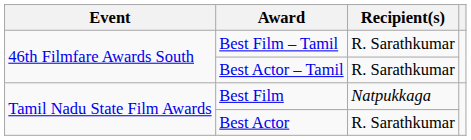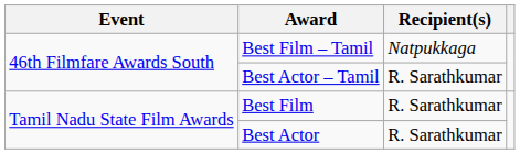 <table class="wikitable">
 <tr>
 <th>Event</th>
 <th>Award</th>
 <th>Recipient(s)</th>
 <th></th>
 </tr>
 <tr>
 <td rowspan="2"><a href='#'>46th Filmfare Awards South</a></td>
 <td><a href='#'>Best Film – Tamil</a></td>
-<td>R. Sarathkumar</td>
+<td><em>Natpukkaga</em></td>
 <td rowspan="2" style="text-align: center;"><br></td>
 </tr>
 <tr>
 <td><a href='#'>Best Actor – Tamil</a></td>
 <td>R. Sarathkumar</td>
 </tr>
 <tr>
 <td rowspan="2"><a href='#'>Tamil Nadu State Film Awards</a></td>
 <td><a href='#'>Best Film</a></td>
-<td><em>Natpukkaga</em></td>
+<td>R. Sarathkumar</td>
 <td rowspan="2" style="text-align: center;"></td>
 </tr>
 <tr>
 <td><a href='#'>Best Actor</a></td>
 <td>R. Sarathkumar</td>
 </tr>
 </table>
